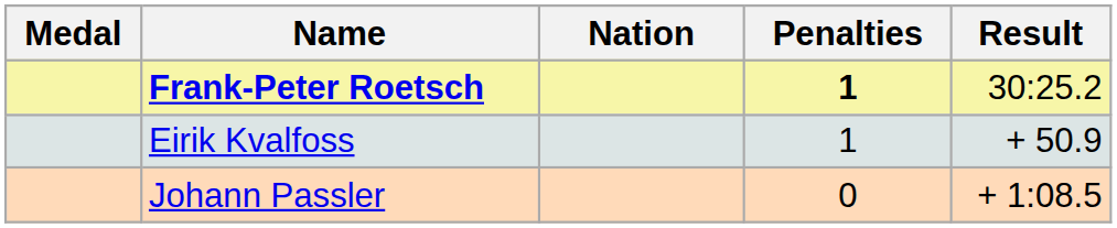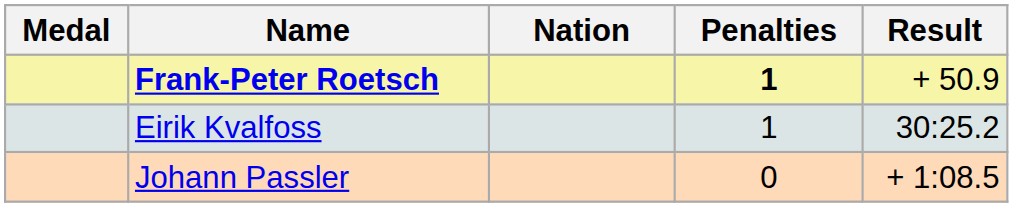 <table class=wikitable style="border:1px solid #AAAAAA;font-size:90%">
 <tr bgcolor="#E4E4E4">
 <th style="border-bottom:1px solid #AAAAAA" width=50>Medal</th>
 <th style="border-bottom:1px solid #AAAAAA" width=160>Name</th>
 <th style="border-bottom:1px solid #AAAAAA" width=80>Nation</th>
 <th style="border-bottom:1px solid #AAAAAA" width=80>Penalties</th>
 <th style="border-bottom:1px solid #AAAAAA" width=60>Result</th>
 </tr>
 <tr bgcolor="#F7F6A8">
 <td align="center"></td>
 <td><strong><a href='#'>Frank-Peter Roetsch</a></strong></td>
 <td align="center"></td>
 <td align="center"><strong>1</strong></td>
-<td align="right">30:25.2</td>
+<td align="right">+ 50.9</td>
 </tr>
 <tr bgcolor="#DCE5E5">
 <td align="center"></td>
 <td><a href='#'>Eirik Kvalfoss</a></td>
 <td align="center"></td>
 <td align="center">1</td>
-<td align="right">+ 50.9</td>
+<td align="right">30:25.2</td>
 </tr>
 <tr bgcolor="#FFDAB9">
 <td align="center"></td>
 <td><a href='#'>Johann Passler</a></td>
 <td align="center"></td>
 <td align="center">0</td>
 <td align="right">+ 1:08.5</td>
 </tr>
 </table>
